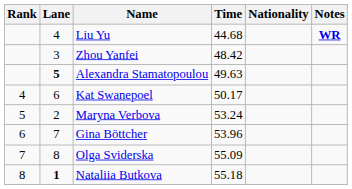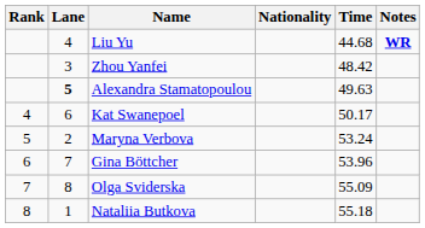 <table class="wikitable sortable" style="text-align:center">
 <tr>
 <th>Rank</th>
 <th>Lane</th>
 <th>Name</th>
+<th>Nationality</th>
 <th>Time</th>
-<th>Nationality</th>
 <th>Notes</th>
 </tr>
 <tr>
 <td></td>
 <td>4</td>
 <td align=left><a href='#'>Liu Yu</a></td>
+<td align=left></td>
 <td>44.68</td>
-<td align=left></td>
 <td><strong><a href='#'>WR</a></strong></td>
 </tr>
 <tr>
 <td></td>
 <td>3</td>
 <td align=left><a href='#'>Zhou Yanfei</a></td>
+<td align=left></td>
 <td>48.42</td>
-<td align=left></td>
 <td></td>
 </tr>
 <tr>
 <td></td>
 <td><strong>5</strong></td>
 <td align=left><a href='#'>Alexandra Stamatopoulou</a></td>
+<td align=left></td>
 <td>49.63</td>
-<td align=left></td>
 <td></td>
 </tr>
 <tr>
 <td>4</td>
 <td>6</td>
 <td align=left><a href='#'>Kat Swanepoel</a></td>
+<td align=left></td>
 <td>50.17</td>
-<td align=left></td>
 <td></td>
 </tr>
 <tr>
 <td>5</td>
 <td>2</td>
 <td align=left><a href='#'>Maryna Verbova</a></td>
+<td align=left></td>
 <td>53.24</td>
-<td align=left></td>
 <td></td>
 </tr>
 <tr>
 <td>6</td>
 <td>7</td>
 <td align=left><a href='#'>Gina Böttcher</a></td>
+<td align=left></td>
 <td>53.96</td>
-<td align=left></td>
 <td></td>
 </tr>
 <tr>
 <td>7</td>
 <td>8</td>
 <td align=left><a href='#'>Olga Sviderska</a></td>
+<td align=left></td>
 <td>55.09</td>
-<td align=left></td>
 <td></td>
 </tr>
 <tr>
 <td>8</td>
-<td><strong>1</strong></td>
+<td>1</td>
 <td align=left><a href='#'>Nataliia Butkova</a></td>
+<td align=left></td>
 <td>55.18</td>
-<td align=left></td>
 <td></td>
 </tr>
 </table>
